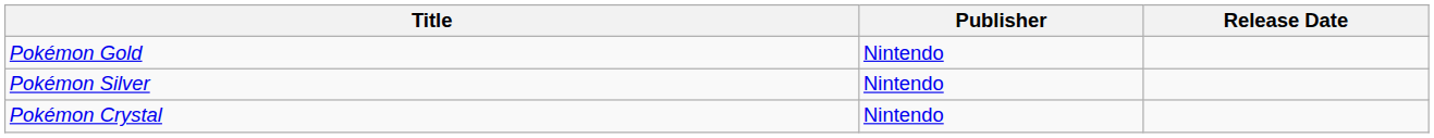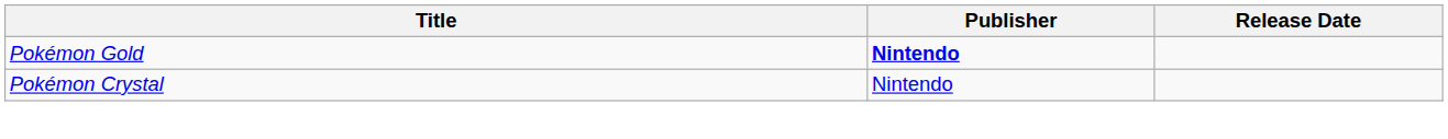 <table class="wikitable sortable" style="width:90%">
 <tr>
 <th width="60%">Title</th>
 <th width="20%">Publisher</th>
 <th width="20%">Release Date</th>
 </tr>
 <tr>
 <td><em><a href='#'>Pokémon Gold</a></em></td>
-<td><a href='#'>Nintendo</a></td>
-<td></td>
-</tr>
-<tr>
-<td><em><a href='#'>Pokémon Silver</a></em></td>
-<td><a href='#'>Nintendo</a></td>
+<td><strong><a href='#'>Nintendo</a></strong></td>
 <td></td>
 </tr>
 <tr>
 <td><em><a href='#'>Pokémon Crystal</a></em></td>
 <td><a href='#'>Nintendo</a></td>
 <td></td>
 </tr>
 </table>
